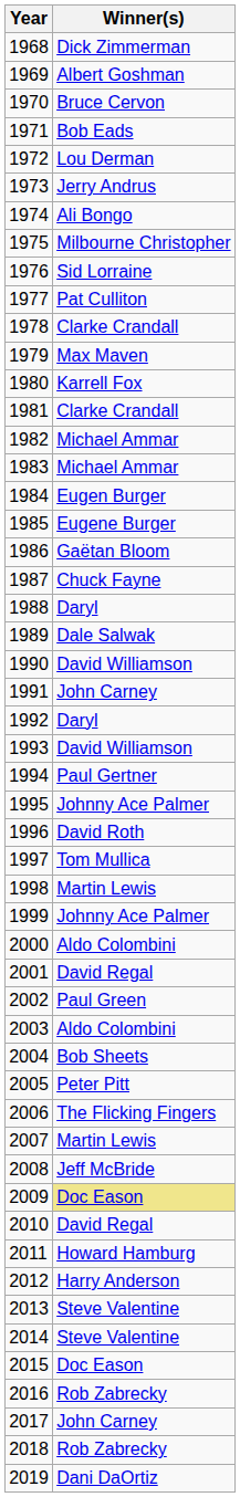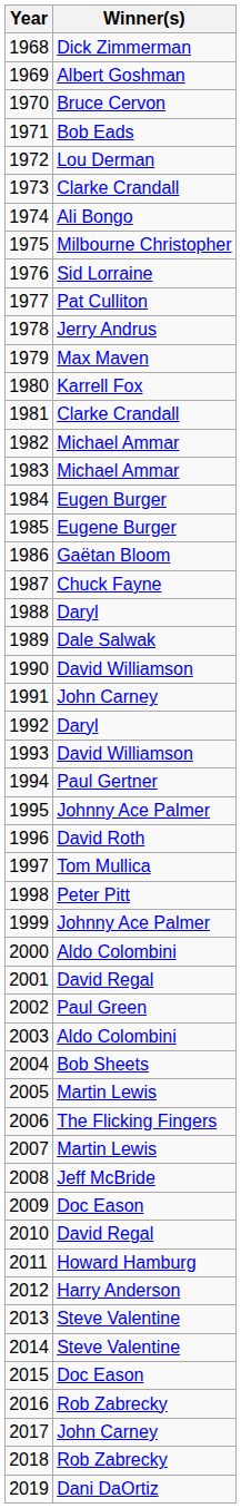 <table class="wikitable sortable">
 <tr>
 <th>Year</th>
 <th>Winner(s)</th>
 </tr>
 <tr>
 <td>1968</td>
 <td><a href='#'>Dick Zimmerman</a></td>
 </tr>
 <tr>
 <td>1969</td>
 <td><a href='#'>Albert Goshman</a></td>
 </tr>
 <tr>
 <td>1970</td>
 <td><a href='#'>Bruce Cervon</a></td>
 </tr>
 <tr>
 <td>1971</td>
 <td><a href='#'>Bob Eads</a></td>
 </tr>
 <tr>
 <td>1972</td>
 <td><a href='#'>Lou Derman</a></td>
 </tr>
 <tr>
 <td>1973</td>
-<td><a href='#'>Jerry Andrus</a></td>
+<td><a href='#'>Clarke Crandall</a></td>
 </tr>
 <tr>
 <td>1974</td>
 <td><a href='#'>Ali Bongo</a></td>
 </tr>
 <tr>
 <td>1975</td>
 <td><a href='#'>Milbourne Christopher</a></td>
 </tr>
 <tr>
 <td>1976</td>
 <td><a href='#'>Sid Lorraine</a></td>
 </tr>
 <tr>
 <td>1977</td>
 <td><a href='#'>Pat Culliton</a></td>
 </tr>
 <tr>
 <td>1978</td>
-<td><a href='#'>Clarke Crandall</a></td>
+<td><a href='#'>Jerry Andrus</a></td>
 </tr>
 <tr>
 <td>1979</td>
 <td><a href='#'>Max Maven</a></td>
 </tr>
 <tr>
 <td>1980</td>
 <td><a href='#'>Karrell Fox</a></td>
 </tr>
 <tr>
 <td>1981</td>
 <td><a href='#'>Clarke Crandall</a></td>
 </tr>
 <tr>
 <td>1982</td>
 <td><a href='#'>Michael Ammar</a></td>
 </tr>
 <tr>
 <td>1983</td>
 <td><a href='#'>Michael Ammar</a></td>
 </tr>
 <tr>
 <td>1984</td>
 <td><a href='#'>Eugen Burger</a></td>
 </tr>
 <tr>
 <td>1985</td>
 <td><a href='#'>Eugene Burger</a></td>
 </tr>
 <tr>
 <td>1986</td>
 <td><a href='#'>Gaëtan Bloom</a></td>
 </tr>
 <tr>
 <td>1987</td>
 <td><a href='#'>Chuck Fayne</a></td>
 </tr>
 <tr>
 <td>1988</td>
 <td><a href='#'>Daryl</a></td>
 </tr>
 <tr>
 <td>1989</td>
 <td><a href='#'>Dale Salwak</a></td>
 </tr>
 <tr>
 <td>1990</td>
 <td><a href='#'>David Williamson</a></td>
 </tr>
 <tr>
 <td>1991</td>
 <td><a href='#'>John Carney</a></td>
 </tr>
 <tr>
 <td>1992</td>
 <td><a href='#'>Daryl</a></td>
 </tr>
 <tr>
 <td>1993</td>
 <td><a href='#'>David Williamson</a></td>
 </tr>
 <tr>
 <td>1994</td>
 <td><a href='#'>Paul Gertner</a></td>
 </tr>
 <tr>
 <td>1995</td>
 <td><a href='#'>Johnny Ace Palmer</a></td>
 </tr>
 <tr>
 <td>1996</td>
 <td><a href='#'>David Roth</a></td>
 </tr>
 <tr>
 <td>1997</td>
 <td><a href='#'>Tom Mullica</a></td>
 </tr>
 <tr>
 <td>1998</td>
-<td><a href='#'>Martin Lewis</a></td>
+<td><a href='#'>Peter Pitt</a></td>
 </tr>
 <tr>
 <td>1999</td>
 <td><a href='#'>Johnny Ace Palmer</a></td>
 </tr>
 <tr>
 <td>2000</td>
 <td><a href='#'>Aldo Colombini</a></td>
 </tr>
 <tr>
 <td>2001</td>
 <td><a href='#'>David Regal</a></td>
 </tr>
 <tr>
 <td>2002</td>
 <td><a href='#'>Paul Green</a></td>
 </tr>
 <tr>
 <td>2003</td>
 <td><a href='#'>Aldo Colombini</a></td>
 </tr>
 <tr>
 <td>2004</td>
 <td><a href='#'>Bob Sheets</a></td>
 </tr>
 <tr>
 <td>2005</td>
-<td><a href='#'>Peter Pitt</a></td>
+<td><a href='#'>Martin Lewis</a></td>
 </tr>
 <tr>
 <td>2006</td>
 <td><a href='#'>The Flicking Fingers</a></td>
 </tr>
 <tr>
 <td>2007</td>
 <td><a href='#'>Martin Lewis</a></td>
 </tr>
 <tr>
 <td>2008</td>
 <td><a href='#'>Jeff McBride</a></td>
 </tr>
 <tr>
 <td>2009</td>
-<td style="background: khaki;"><a href='#'>Doc Eason</a></td>
+<td><a href='#'>Doc Eason</a></td>
 </tr>
 <tr>
 <td>2010</td>
 <td><a href='#'>David Regal</a></td>
 </tr>
 <tr>
 <td>2011</td>
 <td><a href='#'>Howard Hamburg</a></td>
 </tr>
 <tr>
 <td>2012</td>
 <td><a href='#'>Harry Anderson</a></td>
 </tr>
 <tr>
 <td>2013</td>
 <td><a href='#'>Steve Valentine</a></td>
 </tr>
 <tr>
 <td>2014</td>
 <td><a href='#'>Steve Valentine</a></td>
 </tr>
 <tr>
 <td>2015</td>
 <td><a href='#'>Doc Eason</a></td>
 </tr>
 <tr>
 <td>2016</td>
 <td><a href='#'>Rob Zabrecky</a></td>
 </tr>
 <tr>
 <td>2017</td>
 <td><a href='#'>John Carney</a></td>
 </tr>
 <tr>
 <td>2018</td>
 <td><a href='#'>Rob Zabrecky</a></td>
 </tr>
 <tr>
 <td>2019</td>
 <td><a href='#'>Dani DaOrtiz</a></td>
 </tr>
 </table>
